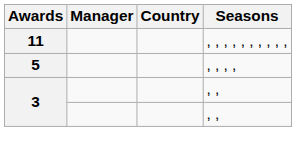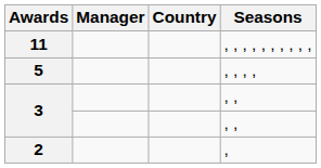 <table class="wikitable">
 <tr>
 <th>Awards</th>
 <th>Manager</th>
 <th>Country</th>
 <th>Seasons</th>
 </tr>
 <tr>
 <th scope="row">11</th>
 <td></td>
 <td></td>
 <td><a href='#'></a>, <a href='#'></a>, <a href='#'></a>, <a href='#'></a>, <a href='#'></a>, <a href='#'></a>, <a href='#'></a>, <a href='#'></a>, <a href='#'></a>, <a href='#'></a>, <a href='#'></a></td>
 </tr>
 <tr>
 <th scope="row">5</th>
 <td><strong></strong></td>
 <td></td>
 <td><a href='#'></a>, <a href='#'></a>, <a href='#'></a>, <a href='#'></a>, <a href='#'></a></td>
 </tr>
 <tr>
 <th rowspan="2">3</th>
 <td></td>
 <td></td>
 <td><a href='#'></a>, <a href='#'></a>, <a href='#'></a></td>
 </tr>
 <tr>
 <td></td>
 <td></td>
 <td><a href='#'></a>, <a href='#'></a>, <a href='#'></a></td>
 </tr>
+<tr>
+<th scope="row">2</th>
+<td></td>
+<td></td>
+<td><a href='#'></a>, <a href='#'></a></td>
+</tr>
 </table>
